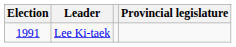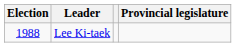 <table class="wikitable" style="text-align:center">
 <tr>
 <th>Election</th>
 <th>Leader</th>
 <th></th>
 <th>Provincial legislature</th>
 </tr>
 <tr>
-<td><a href='#'>1991</a></td>
+<td><a href='#'>1988</a></td>
 <td><a href='#'>Lee Ki-taek</a></td>
 <td></td>
 <td></td>
 </tr>
 </table>
